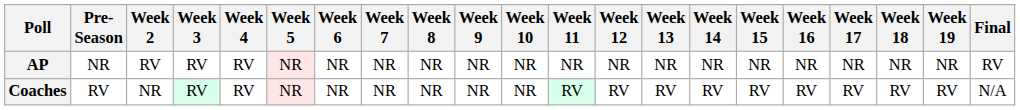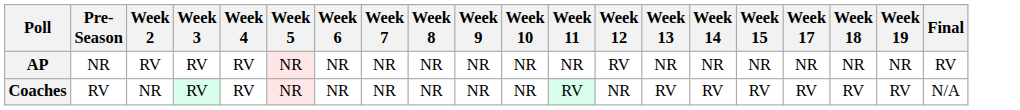 <table class="wikitable" style="white-space:nowrap;font-size:90%">
 <tr>
 <th>Poll</th>
 <th>Pre-<br>Season</th>
 <th>Week<br>2</th>
 <th>Week<br>3</th>
 <th>Week<br>4</th>
 <th>Week<br>5</th>
 <th>Week<br>6</th>
 <th>Week<br>7</th>
 <th>Week<br>8</th>
 <th>Week<br>9</th>
 <th>Week<br>10</th>
 <th>Week<br>11</th>
 <th>Week<br>12</th>
 <th>Week<br>13</th>
 <th>Week<br>14</th>
 <th>Week<br>15</th>
-<th>Week<br>16</th>
 <th>Week<br>17</th>
 <th>Week<br>18</th>
 <th>Week<br>19</th>
 <th>Final</th>
 </tr>
 <tr style="text-align:center;">
 <th>AP</th>
 <td style="background:#FFF;">NR</td>
 <td style="background:#FFF;">RV</td>
 <td style="background:#FFF;">RV</td>
 <td style="background:#FFF;">RV</td>
 <td style="background:#FFE6E6;">NR</td>
 <td style="background:#FFF;">NR</td>
 <td style="background:#FFF;">NR</td>
 <td style="background:#FFF;">NR</td>
 <td style="background:#FFF;">NR</td>
 <td style="background:#FFF;">NR</td>
 <td style="background:#FFF;">NR</td>
-<td style="background:#FFF;">NR</td>
-<td style="background:#FFF;">NR</td>
+<td style="background:#FFF;">RV</td>
 <td style="background:#FFF;">NR</td>
 <td style="background:#FFF;">NR</td>
 <td style="background:#FFF;">NR</td>
 <td style="background:#FFF;">NR</td>
 <td style="background:#FFF;">NR</td>
 <td style="background:#FFF;">NR</td>
 <td style="background:#FFF;">RV</td>
 </tr>
 <tr style="text-align:center;">
 <th>Coaches</th>
 <td style="background:#FFF;">RV</td>
 <td style="background:#FFF;">NR</td>
 <td style="background:#D8FFEB;">RV</td>
 <td style="background:#FFF;">RV</td>
 <td style="background:#FFE6E6;">NR</td>
 <td style="background:#FFF;">NR</td>
 <td style="background:#FFF;">NR</td>
 <td style="background:#FFF;">NR</td>
 <td style="background:#FFF;">NR</td>
 <td style="background:#FFF;">NR</td>
 <td style="background:#D8FFEB;">RV</td>
-<td style="background:#FFF;">RV</td>
-<td style="background:#FFF;">RV</td>
+<td style="background:#FFF;">NR</td>
 <td style="background:#FFF;">RV</td>
 <td style="background:#FFF;">RV</td>
 <td style="background:#FFF;">RV</td>
 <td style="background:#FFF;">RV</td>
 <td style="background:#FFF;">RV</td>
 <td style="background:#FFF;">RV</td>
 <td style="background:#FFF;">N/A</td>
 </tr>
 </table>
